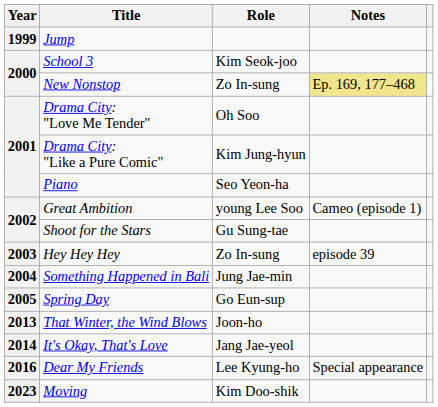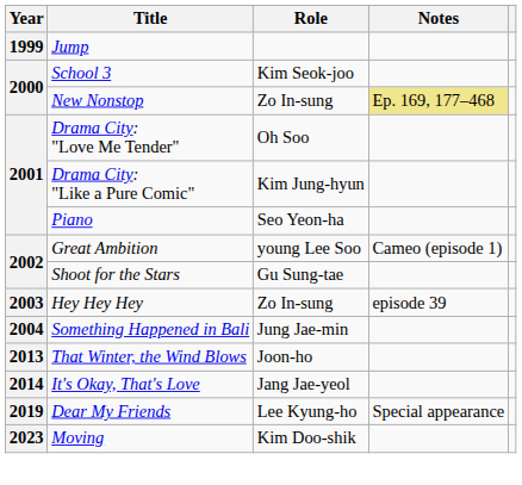 <table class="wikitable sortable plainrowheaders">
 <tr>
 <th scope="col">Year</th>
 <th scope="col">Title</th>
 <th scope="col">Role</th>
 <th scope="col" class="unsortable">Notes</th>
 <th scope="col" class="unsortable"></th>
 </tr>
 <tr>
 <th scope="row">1999</th>
 <td><em><a href='#'>Jump</a></em></td>
 <td></td>
 <td></td>
 <td></td>
 </tr>
 <tr>
 <th scope="row"  rowspan=2>2000</th>
 <td><em><a href='#'>School 3</a></em></td>
 <td>Kim Seok-joo</td>
 <td></td>
 <td></td>
 </tr>
 <tr>
 <td><em><a href='#'>New Nonstop</a></em></td>
 <td>Zo In-sung</td>
 <td style="background: khaki;">Ep. 169, 177–468</td>
 <td></td>
 </tr>
 <tr>
 <th scope="row" rowspan=3>2001</th>
 <td><em><a href='#'>Drama City</a>:</em> <br> "Love Me Tender" </td>
 <td>Oh Soo</td>
 <td></td>
 <td></td>
 </tr>
 <tr>
 <td><em><a href='#'>Drama City</a>:</em> <br> "Like a Pure Comic" </td>
 <td>Kim Jung-hyun</td>
 <td></td>
 <td></td>
 </tr>
 <tr>
 <td><em><a href='#'>Piano</a></em></td>
 <td>Seo Yeon-ha</td>
 <td></td>
 <td></td>
 </tr>
 <tr>
 <th scope="row" rowspan=2>2002</th>
 <td><em>Great Ambition</em></td>
 <td>young Lee Soo</td>
 <td>Cameo (episode 1)</td>
 <td></td>
 </tr>
 <tr>
 <td><em>Shoot for the Stars</em></td>
 <td>Gu Sung-tae</td>
 <td></td>
 <td></td>
 </tr>
 <tr>
 <th scope="row">2003</th>
 <td><em>Hey Hey Hey</em></td>
 <td>Zo In-sung</td>
 <td>episode 39</td>
 <td></td>
 </tr>
 <tr>
 <th scope="row">2004</th>
 <td><em><a href='#'>Something Happened in Bali</a></em></td>
 <td>Jung Jae-min</td>
 <td></td>
 <td></td>
 </tr>
 <tr>
-<th scope="row">2005</th>
-<td><em><a href='#'>Spring Day</a></em></td>
-<td>Go Eun-sup</td>
-<td></td>
-<td></td>
-</tr>
-<tr>
 <th scope="row">2013</th>
 <td><em><a href='#'>That Winter, the Wind Blows</a></em></td>
 <td>Joon-ho</td>
 <td></td>
 <td></td>
 </tr>
 <tr>
 <th scope="row">2014</th>
 <td><em><a href='#'>It's Okay, That's Love</a></em></td>
 <td>Jang Jae-yeol</td>
 <td></td>
 <td></td>
 </tr>
 <tr>
-<th scope="row">2016</th>
+<th scope="row">2019</th>
 <td><em><a href='#'>Dear My Friends</a></em></td>
 <td>Lee Kyung-ho</td>
 <td>Special appearance</td>
 <td></td>
 </tr>
 <tr>
 <th scope="row">2023</th>
 <td><em><a href='#'>Moving</a></em></td>
 <td>Kim Doo-shik</td>
 <td></td>
 <td></td>
 </tr>
 </table>
